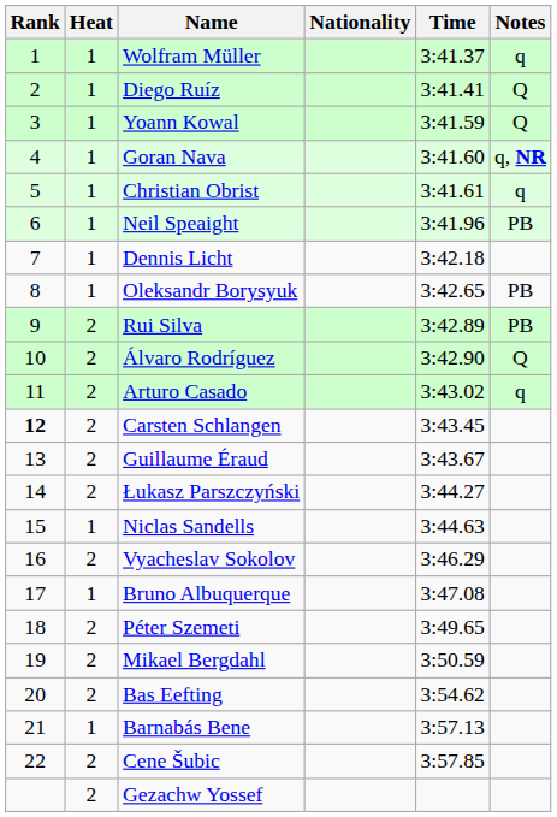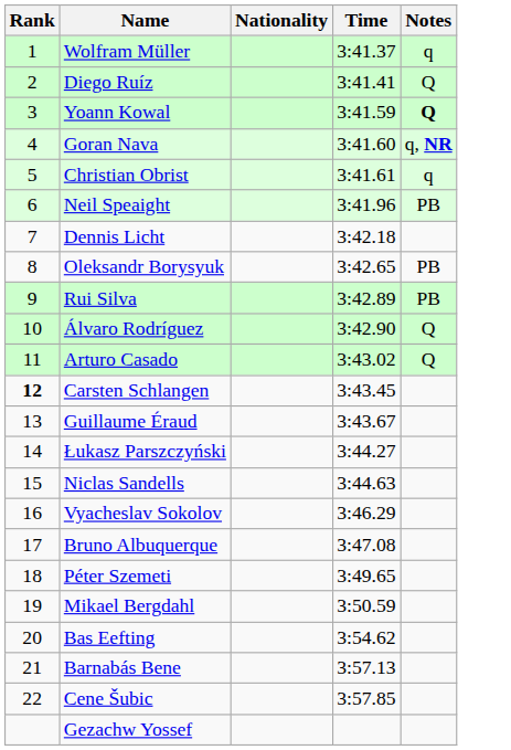 <table class="wikitable sortable" style="text-align:center">
 <tr>
 <th>Rank</th>
-<th>Heat</th>
 <th>Name</th>
 <th>Nationality</th>
 <th>Time</th>
 <th>Notes</th>
 </tr>
 <tr bgcolor=ccffcc>
-<td>1</td>
 <td>1</td>
 <td align="left"><a href='#'>Wolfram Müller</a></td>
 <td align=left></td>
 <td>3:41.37</td>
 <td>q</td>
 </tr>
 <tr bgcolor=ccffcc>
 <td>2</td>
-<td>1</td>
 <td align="left"><a href='#'>Diego Ruíz</a></td>
 <td align=left></td>
 <td>3:41.41</td>
 <td>Q</td>
 </tr>
 <tr bgcolor=ccffcc>
 <td>3</td>
-<td>1</td>
 <td align="left"><a href='#'>Yoann Kowal</a></td>
 <td align=left></td>
 <td>3:41.59</td>
-<td>Q</td>
+<td><strong>Q</strong></td>
 </tr>
 <tr bgcolor=ddffdd>
 <td>4</td>
-<td>1</td>
 <td align="left"><a href='#'>Goran Nava</a></td>
 <td align=left></td>
 <td>3:41.60</td>
 <td>q, <strong><a href='#'>NR</a></strong></td>
 </tr>
 <tr bgcolor=ddffdd>
 <td>5</td>
-<td>1</td>
 <td align="left"><a href='#'>Christian Obrist</a></td>
 <td align=left></td>
 <td>3:41.61</td>
 <td>q</td>
 </tr>
 <tr bgcolor=ddffdd>
 <td>6</td>
-<td>1</td>
 <td align="left"><a href='#'>Neil Speaight</a></td>
 <td align=left></td>
 <td>3:41.96</td>
 <td>PB</td>
 </tr>
 <tr>
 <td>7</td>
-<td>1</td>
 <td align="left"><a href='#'>Dennis Licht</a></td>
 <td align=left></td>
 <td>3:42.18</td>
 <td></td>
 </tr>
 <tr>
 <td>8</td>
-<td>1</td>
 <td align="left"><a href='#'>Oleksandr Borysyuk</a></td>
 <td align=left></td>
 <td>3:42.65</td>
 <td>PB</td>
 </tr>
 <tr bgcolor=ccffcc>
 <td>9</td>
-<td>2</td>
 <td align="left"><a href='#'>Rui Silva</a></td>
 <td align=left></td>
 <td>3:42.89</td>
 <td>PB</td>
 </tr>
 <tr bgcolor=ccffcc>
 <td>10</td>
-<td>2</td>
 <td align="left"><a href='#'>Álvaro Rodríguez</a></td>
 <td align=left></td>
 <td>3:42.90</td>
 <td>Q</td>
 </tr>
 <tr bgcolor=ccffcc>
 <td>11</td>
-<td>2</td>
 <td align="left"><a href='#'>Arturo Casado</a></td>
 <td align=left></td>
 <td>3:43.02</td>
-<td>q</td>
+<td>Q</td>
 </tr>
 <tr>
 <td><strong>12</strong></td>
-<td>2</td>
 <td align="left"><a href='#'>Carsten Schlangen</a></td>
 <td align=left></td>
 <td>3:43.45</td>
 <td></td>
 </tr>
 <tr>
 <td>13</td>
-<td>2</td>
 <td align="left"><a href='#'>Guillaume Éraud</a></td>
 <td align=left></td>
 <td>3:43.67</td>
 <td></td>
 </tr>
 <tr>
 <td>14</td>
-<td>2</td>
 <td align="left"><a href='#'>Łukasz Parszczyński</a></td>
 <td align=left></td>
 <td>3:44.27</td>
 <td></td>
 </tr>
 <tr>
 <td>15</td>
-<td>1</td>
 <td align="left"><a href='#'>Niclas Sandells</a></td>
 <td align=left></td>
 <td>3:44.63</td>
 <td></td>
 </tr>
 <tr>
 <td>16</td>
-<td>2</td>
 <td align="left"><a href='#'>Vyacheslav Sokolov</a></td>
 <td align=left></td>
 <td>3:46.29</td>
 <td></td>
 </tr>
 <tr>
 <td>17</td>
-<td>1</td>
 <td align="left"><a href='#'>Bruno Albuquerque</a></td>
 <td align=left></td>
 <td>3:47.08</td>
 <td></td>
 </tr>
 <tr>
 <td>18</td>
-<td>2</td>
 <td align="left"><a href='#'>Péter Szemeti</a></td>
 <td align=left></td>
 <td>3:49.65</td>
 <td></td>
 </tr>
 <tr>
 <td>19</td>
-<td>2</td>
 <td align="left"><a href='#'>Mikael Bergdahl</a></td>
 <td align=left></td>
 <td>3:50.59</td>
 <td></td>
 </tr>
 <tr>
 <td>20</td>
-<td>2</td>
 <td align="left"><a href='#'>Bas Eefting</a></td>
 <td align=left></td>
 <td>3:54.62</td>
 <td></td>
 </tr>
 <tr>
 <td>21</td>
-<td>1</td>
 <td align="left"><a href='#'>Barnabás Bene</a></td>
 <td align=left></td>
 <td>3:57.13</td>
 <td></td>
 </tr>
 <tr>
 <td>22</td>
-<td>2</td>
 <td align="left"><a href='#'>Cene Šubic</a></td>
 <td align=left></td>
 <td>3:57.85</td>
 <td></td>
 </tr>
 <tr>
 <td></td>
-<td>2</td>
 <td align="left"><a href='#'>Gezachw Yossef</a></td>
 <td align=left></td>
 <td></td>
 <td></td>
 </tr>
 </table>
